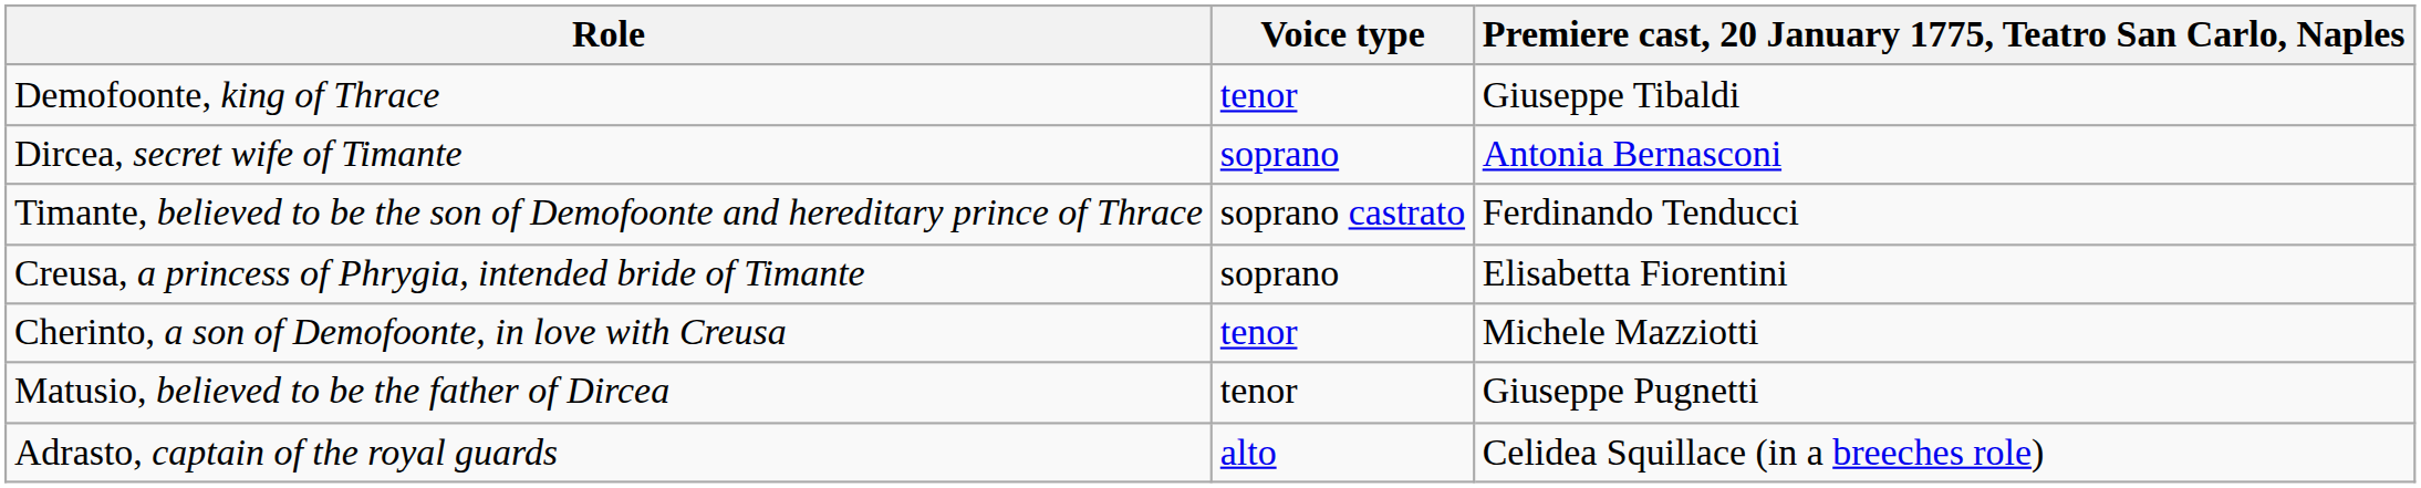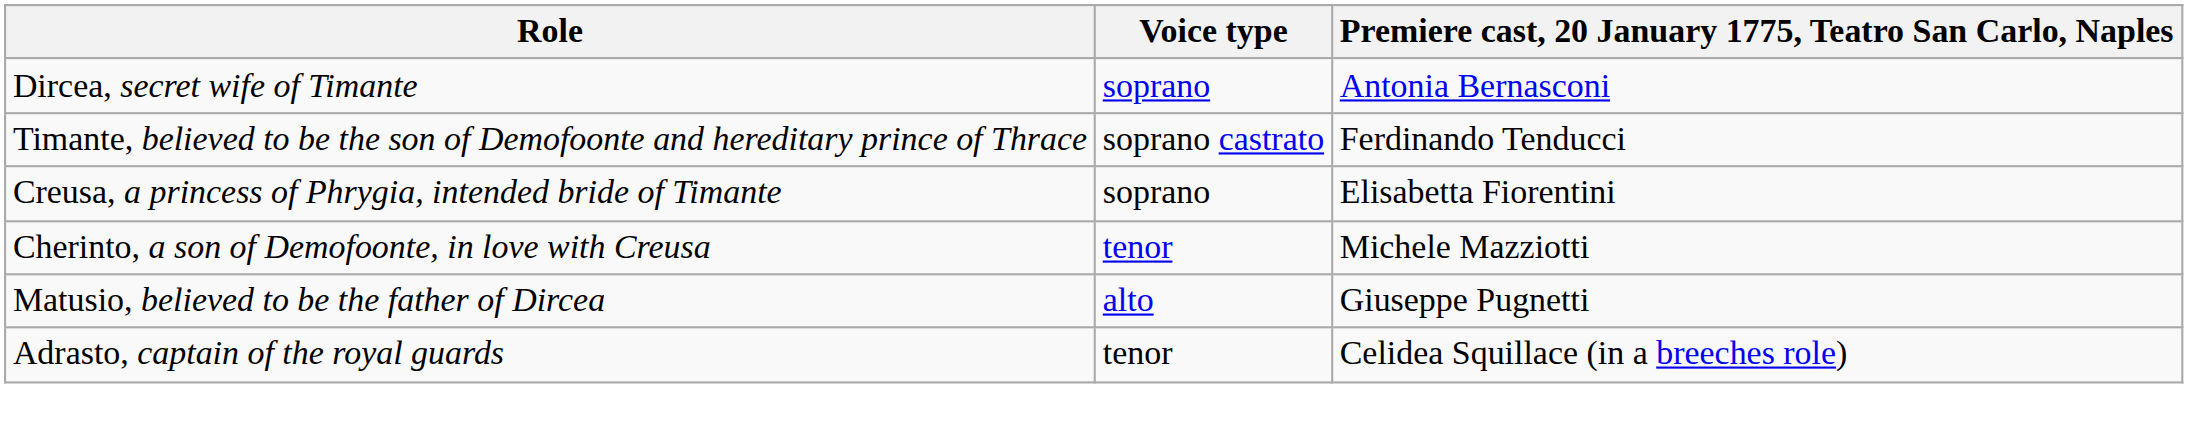 <table class="wikitable">
 <tr>
 <th>Role</th>
 <th>Voice type</th>
 <th>Premiere cast, 20 January 1775, Teatro San Carlo, Naples</th>
-</tr>
-<tr>
-<td>Demofoonte, <em>king of Thrace</em></td>
-<td><a href='#'>tenor</a></td>
-<td>Giuseppe Tibaldi</td>
 </tr>
 <tr>
 <td>Dircea, <em>secret wife of Timante</em></td>
 <td><a href='#'>soprano</a></td>
 <td><a href='#'>Antonia Bernasconi</a></td>
 </tr>
 <tr>
 <td>Timante, <em>believed to be the son of Demofoonte and hereditary prince of Thrace</em></td>
 <td>soprano <a href='#'>castrato</a></td>
 <td>Ferdinando Tenducci</td>
 </tr>
 <tr>
 <td>Creusa, <em>a princess of Phrygia, intended bride of Timante</em></td>
 <td>soprano</td>
 <td>Elisabetta Fiorentini</td>
 </tr>
 <tr>
 <td>Cherinto, <em>a son of Demofoonte, in love with Creusa</em></td>
 <td><a href='#'>tenor</a></td>
 <td>Michele Mazziotti</td>
 </tr>
 <tr>
 <td>Matusio, <em>believed to be the father of Dircea</em></td>
-<td>tenor</td>
+<td><a href='#'>alto</a></td>
 <td>Giuseppe Pugnetti</td>
 </tr>
 <tr>
 <td>Adrasto, <em>captain of the royal guards</em></td>
-<td><a href='#'>alto</a></td>
+<td>tenor</td>
 <td>Celidea Squillace (in a <a href='#'>breeches role</a>)</td>
 </tr>
 </table>
